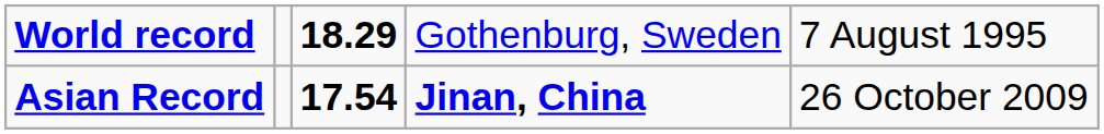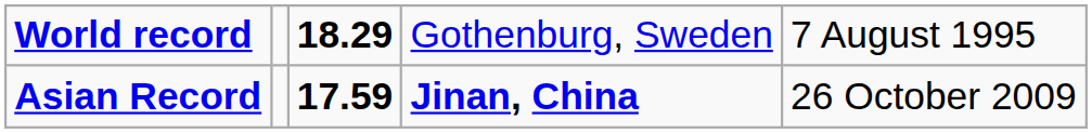 <table class="wikitable">
 <tr>
 <td><strong><a href='#'>World record</a></strong></td>
 <td></td>
 <td><strong>18.29</strong></td>
 <td><a href='#'>Gothenburg</a>, <a href='#'>Sweden</a></td>
 <td>7 August 1995</td>
 </tr>
 <tr>
 <td><strong><a href='#'>Asian Record</a></strong></td>
 <td></td>
-<td><strong>17.54</strong></td>
+<td><strong>17.59</strong></td>
 <td><strong><a href='#'>Jinan</a>, <a href='#'>China</a></strong></td>
 <td>26 October 2009</td>
 </tr>
 </table>
